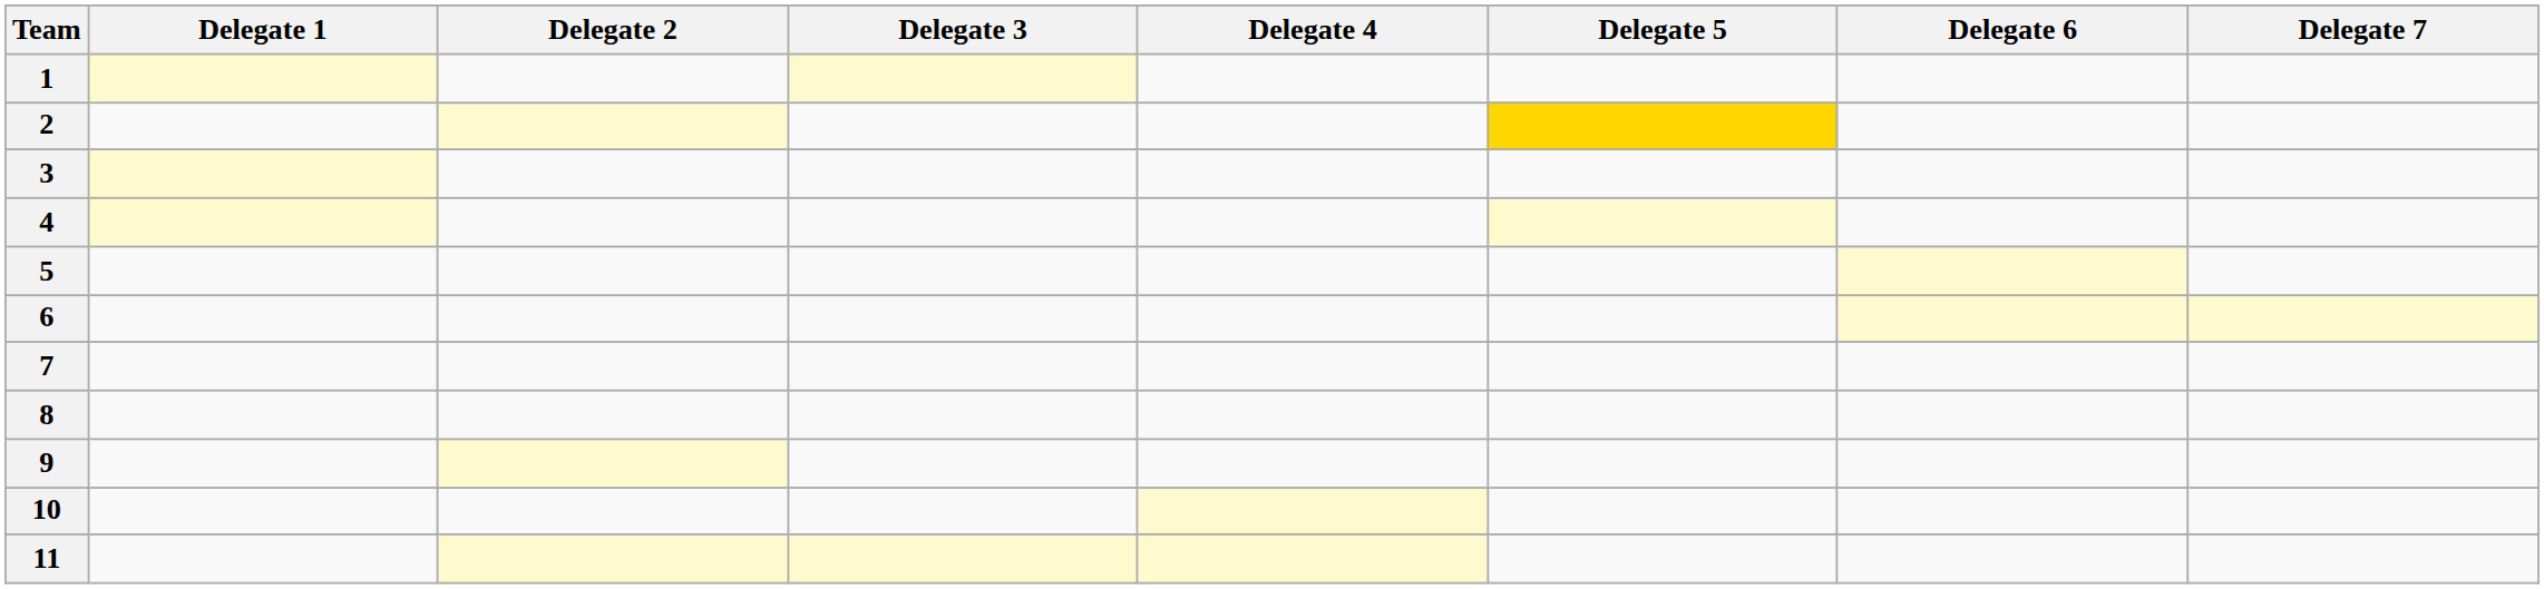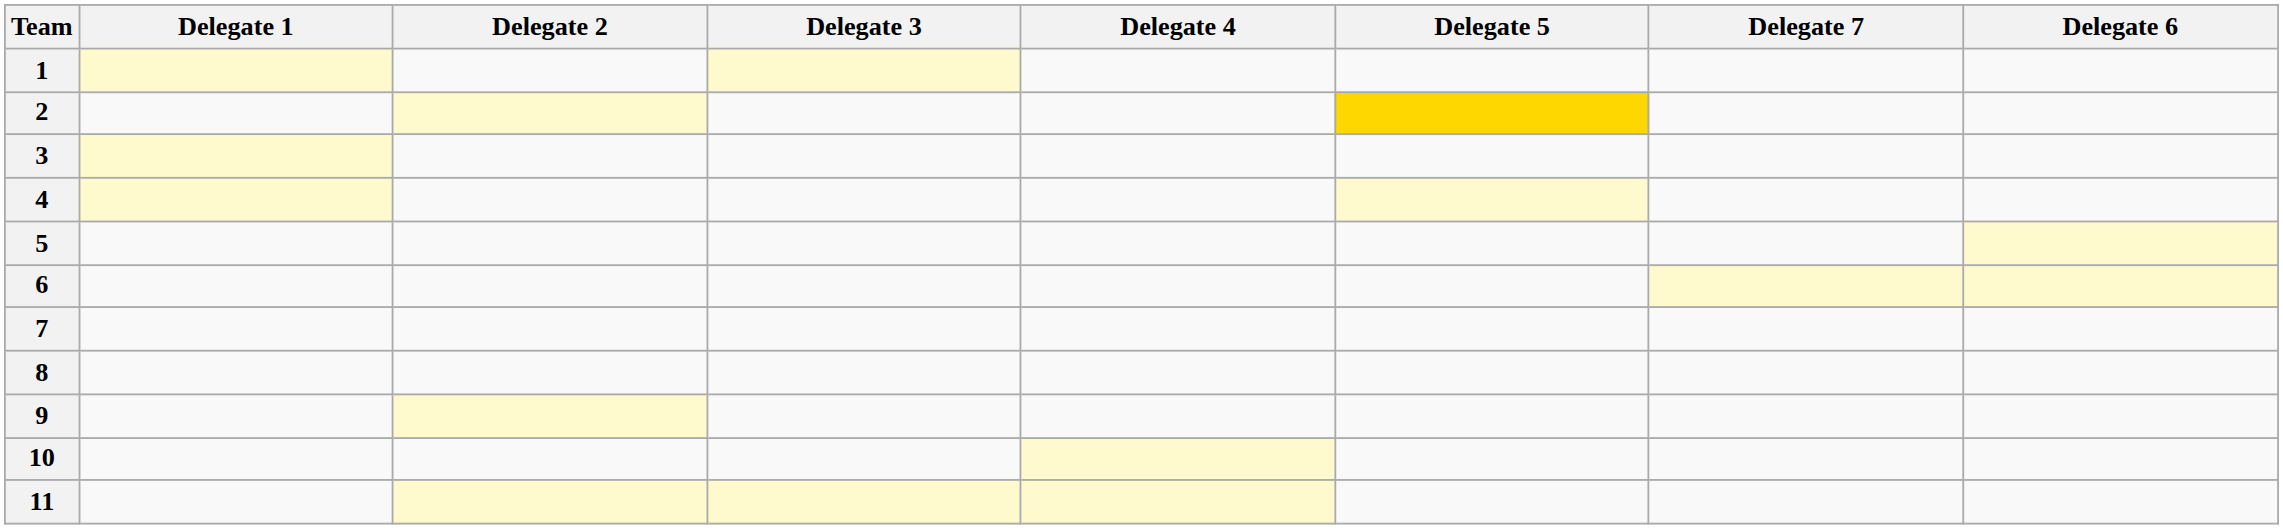 <table class="wikitable" style="font-size: 90%">
 <tr>
 <th>Team</th>
 <th>Delegate 1</th>
 <th>Delegate 2</th>
 <th>Delegate 3</th>
 <th>Delegate 4</th>
 <th>Delegate 5</th>
+<th>Delegate 7</th>
 <th>Delegate 6</th>
-<th>Delegate 7</th>
 </tr>
 <tr>
 <th>1</th>
 <td width="180px" bgcolor="#FFFACD"></td>
 <td width="180px"></td>
 <td width="180px" bgcolor="#FFFACD"></td>
 <td width="180px"></td>
 <td width="180px"></td>
 <td width="180px"></td>
 <td width="180px"></td>
 </tr>
 <tr>
 <th>2</th>
 <td></td>
 <td bgcolor="#FFFACD"></td>
 <td></td>
 <td></td>
 <td bgcolor = "gold"></td>
 <td></td>
 <td></td>
 </tr>
 <tr>
 <th>3</th>
 <td bgcolor="#FFFACD"></td>
 <td></td>
 <td></td>
 <td></td>
 <td></td>
 <td></td>
 <td></td>
 </tr>
 <tr>
 <th>4</th>
 <td bgcolor="#FFFACD"></td>
 <td></td>
 <td></td>
 <td></td>
 <td bgcolor="#FFFACD"></td>
 <td></td>
 <td></td>
 </tr>
 <tr>
 <th>5</th>
 <td></td>
 <td></td>
 <td></td>
 <td></td>
 <td></td>
+<td></td>
 <td bgcolor="#FFFACD"></td>
-<td></td>
 </tr>
 <tr>
 <th>6</th>
 <td></td>
 <td></td>
 <td></td>
 <td></td>
 <td></td>
 <td bgcolor="#FFFACD"></td>
 <td bgcolor="#FFFACD"></td>
 </tr>
 <tr>
 <th>7</th>
 <td></td>
 <td></td>
 <td></td>
 <td></td>
 <td></td>
 <td></td>
 <td></td>
 </tr>
 <tr>
 <th>8</th>
 <td></td>
 <td></td>
 <td></td>
 <td></td>
 <td></td>
 <td></td>
 <td></td>
 </tr>
 <tr>
 <th>9</th>
 <td></td>
 <td bgcolor="#FFFACD"></td>
 <td></td>
 <td></td>
 <td></td>
 <td></td>
 <td></td>
 </tr>
 <tr>
 <th>10</th>
 <td></td>
 <td></td>
 <td></td>
 <td bgcolor="#FFFACD"></td>
 <td></td>
 <td></td>
 <td></td>
 </tr>
 <tr>
 <th>11</th>
 <td></td>
 <td bgcolor="#FFFACD"></td>
 <td bgcolor="#FFFACD"></td>
 <td bgcolor="#FFFACD"></td>
 <td></td>
 <td></td>
 <td></td>
 </tr>
 </table>
